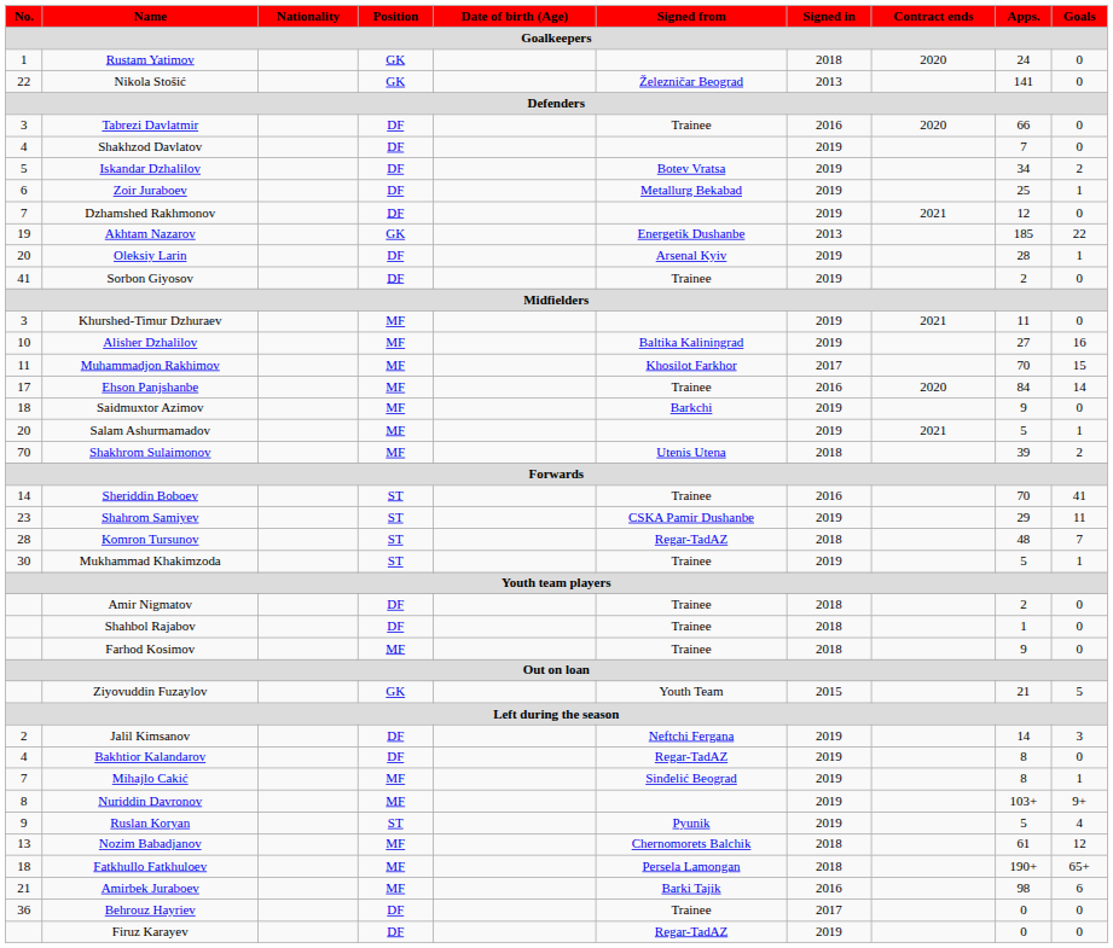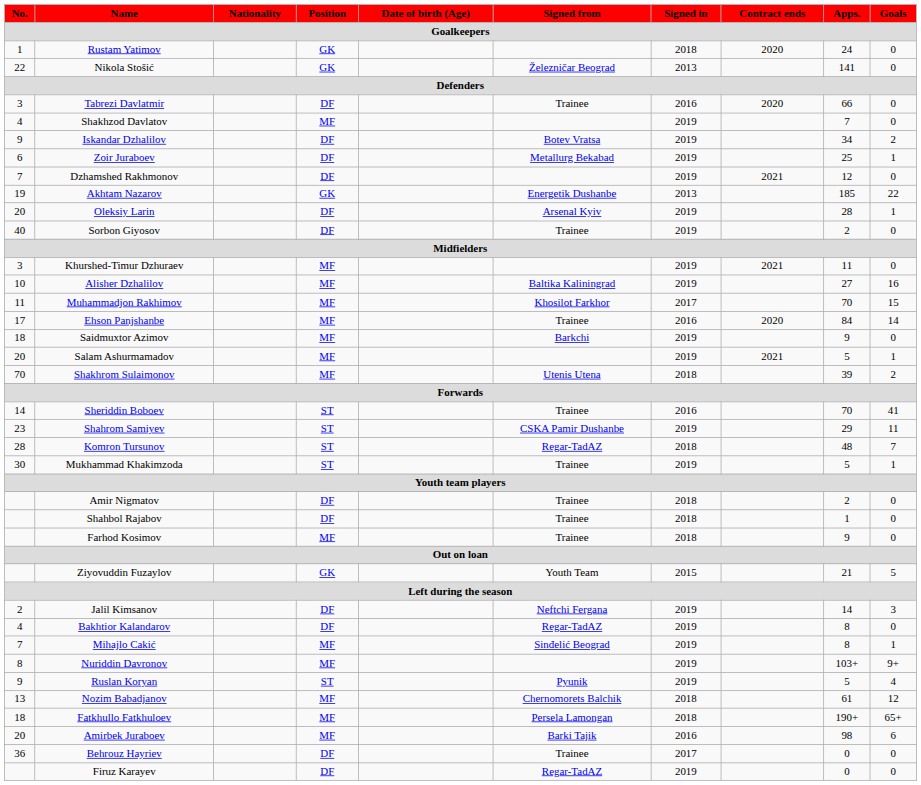 <table class="wikitable"  style="text-align:center; font-size:90%; width:95%;">
 <tr>
 <th style="background:#FF0000; color:#000000; text-align:center;">No.</th>
 <th style="background:#FF0000; color:#000000; text-align:center;">Name</th>
 <th style="background:#FF0000; color:#000000; text-align:center;">Nationality</th>
 <th style="background:#FF0000; color:#000000; text-align:center;">Position</th>
 <th style="background:#FF0000; color:#000000; text-align:center;">Date of birth (Age)</th>
 <th style="background:#FF0000; color:#000000; text-align:center;">Signed from</th>
 <th style="background:#FF0000; color:#000000; text-align:center;">Signed in</th>
 <th style="background:#FF0000; color:#000000; text-align:center;">Contract ends</th>
 <th style="background:#FF0000; color:#000000; text-align:center;">Apps.</th>
 <th style="background:#FF0000; color:#000000; text-align:center;">Goals</th>
 </tr>
 <tr>
 <th colspan="11"  style="background:#dcdcdc; text-align:center;">Goalkeepers</th>
 </tr>
 <tr>
 <td>1</td>
 <td><a href='#'>Rustam Yatimov</a></td>
 <td></td>
 <td><a href='#'>GK</a></td>
 <td></td>
 <td></td>
 <td>2018</td>
 <td>2020</td>
 <td>24</td>
 <td>0</td>
 </tr>
 <tr>
 <td>22</td>
 <td>Nikola Stošić</td>
 <td></td>
 <td><a href='#'>GK</a></td>
 <td></td>
 <td><a href='#'>Železničar Beograd</a></td>
 <td>2013</td>
 <td></td>
 <td>141</td>
 <td>0</td>
 </tr>
 <tr>
 <th colspan="11"  style="background:#dcdcdc; text-align:center;">Defenders</th>
 </tr>
 <tr>
 <td>3</td>
 <td><a href='#'>Tabrezi Davlatmir</a></td>
 <td></td>
 <td><a href='#'>DF</a></td>
 <td></td>
 <td>Trainee</td>
 <td>2016</td>
 <td>2020</td>
 <td>66</td>
 <td>0</td>
 </tr>
 <tr>
 <td>4</td>
 <td>Shakhzod Davlatov</td>
 <td></td>
-<td><a href='#'>DF</a></td>
+<td><a href='#'>MF</a></td>
 <td></td>
 <td></td>
 <td>2019</td>
 <td></td>
 <td>7</td>
 <td>0</td>
 </tr>
 <tr>
-<td>5</td>
+<td>9</td>
 <td><a href='#'>Iskandar Dzhalilov</a></td>
 <td></td>
 <td><a href='#'>DF</a></td>
 <td></td>
 <td><a href='#'>Botev Vratsa</a></td>
 <td>2019</td>
 <td></td>
 <td>34</td>
 <td>2</td>
 </tr>
 <tr>
 <td>6</td>
 <td><a href='#'>Zoir Juraboev</a></td>
 <td></td>
 <td><a href='#'>DF</a></td>
 <td></td>
 <td><a href='#'>Metallurg Bekabad</a></td>
 <td>2019</td>
 <td></td>
 <td>25</td>
 <td>1</td>
 </tr>
 <tr>
 <td>7</td>
 <td>Dzhamshed Rakhmonov</td>
 <td></td>
 <td><a href='#'>DF</a></td>
 <td></td>
 <td></td>
 <td>2019</td>
 <td>2021</td>
 <td>12</td>
 <td>0</td>
 </tr>
 <tr>
 <td>19</td>
 <td><a href='#'>Akhtam Nazarov</a></td>
 <td></td>
 <td><a href='#'>GK</a></td>
 <td></td>
 <td><a href='#'>Energetik Dushanbe</a></td>
 <td>2013</td>
 <td></td>
 <td>185</td>
 <td>22</td>
 </tr>
 <tr>
 <td>20</td>
 <td><a href='#'>Oleksiy Larin</a></td>
 <td></td>
 <td><a href='#'>DF</a></td>
 <td></td>
 <td><a href='#'>Arsenal Kyiv</a></td>
 <td>2019</td>
 <td></td>
 <td>28</td>
 <td>1</td>
 </tr>
 <tr>
-<td>41</td>
+<td>40</td>
 <td>Sorbon Giyosov</td>
 <td></td>
 <td><a href='#'>DF</a></td>
 <td></td>
 <td>Trainee</td>
 <td>2019</td>
 <td></td>
 <td>2</td>
 <td>0</td>
 </tr>
 <tr>
 <th colspan="11"  style="background:#dcdcdc; text-align:center;">Midfielders</th>
 </tr>
 <tr>
 <td>3</td>
 <td>Khurshed-Timur Dzhuraev</td>
 <td></td>
 <td><a href='#'>MF</a></td>
 <td></td>
 <td></td>
 <td>2019</td>
 <td>2021</td>
 <td>11</td>
 <td>0</td>
 </tr>
 <tr>
 <td>10</td>
 <td><a href='#'>Alisher Dzhalilov</a></td>
 <td></td>
 <td><a href='#'>MF</a></td>
 <td></td>
 <td><a href='#'>Baltika Kaliningrad</a></td>
 <td>2019</td>
 <td></td>
 <td>27</td>
 <td>16</td>
 </tr>
 <tr>
 <td>11</td>
 <td><a href='#'>Muhammadjon Rakhimov</a></td>
 <td></td>
 <td><a href='#'>MF</a></td>
 <td></td>
 <td><a href='#'>Khosilot Farkhor</a></td>
 <td>2017</td>
 <td></td>
 <td>70</td>
 <td>15</td>
 </tr>
 <tr>
 <td>17</td>
 <td><a href='#'>Ehson Panjshanbe</a></td>
 <td></td>
 <td><a href='#'>MF</a></td>
 <td></td>
 <td>Trainee</td>
 <td>2016</td>
 <td>2020</td>
 <td>84</td>
 <td>14</td>
 </tr>
 <tr>
 <td>18</td>
 <td>Saidmuxtor Azimov</td>
 <td></td>
 <td><a href='#'>MF</a></td>
 <td></td>
 <td><a href='#'>Barkchi</a></td>
 <td>2019</td>
 <td></td>
 <td>9</td>
 <td>0</td>
 </tr>
 <tr>
 <td>20</td>
 <td>Salam Ashurmamadov</td>
 <td></td>
 <td><a href='#'>MF</a></td>
 <td></td>
 <td></td>
 <td>2019</td>
 <td>2021</td>
 <td>5</td>
 <td>1</td>
 </tr>
 <tr>
 <td>70</td>
 <td><a href='#'>Shakhrom Sulaimonov</a></td>
 <td></td>
 <td><a href='#'>MF</a></td>
 <td></td>
 <td><a href='#'>Utenis Utena</a></td>
 <td>2018</td>
 <td></td>
 <td>39</td>
 <td>2</td>
 </tr>
 <tr>
 <th colspan="11"  style="background:#dcdcdc; text-align:center;">Forwards</th>
 </tr>
 <tr>
 <td>14</td>
 <td><a href='#'>Sheriddin Boboev</a></td>
 <td></td>
 <td><a href='#'>ST</a></td>
 <td></td>
 <td>Trainee</td>
 <td>2016</td>
 <td></td>
 <td>70</td>
 <td>41</td>
 </tr>
 <tr>
 <td>23</td>
 <td><a href='#'>Shahrom Samiyev</a></td>
 <td></td>
 <td><a href='#'>ST</a></td>
 <td></td>
 <td><a href='#'>CSKA Pamir Dushanbe</a></td>
 <td>2019</td>
 <td></td>
 <td>29</td>
 <td>11</td>
 </tr>
 <tr>
 <td>28</td>
 <td><a href='#'>Komron Tursunov</a></td>
 <td></td>
 <td><a href='#'>ST</a></td>
 <td></td>
 <td><a href='#'>Regar-TadAZ</a></td>
 <td>2018</td>
 <td></td>
 <td>48</td>
 <td>7</td>
 </tr>
 <tr>
 <td>30</td>
 <td>Mukhammad Khakimzoda</td>
 <td></td>
 <td><a href='#'>ST</a></td>
 <td></td>
 <td>Trainee</td>
 <td>2019</td>
 <td></td>
 <td>5</td>
 <td>1</td>
 </tr>
 <tr>
 <th colspan="11"  style="background:#dcdcdc; text-align:center;">Youth team players</th>
 </tr>
 <tr>
 <td></td>
 <td>Amir Nigmatov</td>
 <td></td>
 <td><a href='#'>DF</a></td>
 <td></td>
 <td>Trainee</td>
 <td>2018</td>
 <td></td>
 <td>2</td>
 <td>0</td>
 </tr>
 <tr>
 <td></td>
 <td>Shahbol Rajabov</td>
 <td></td>
 <td><a href='#'>DF</a></td>
 <td></td>
 <td>Trainee</td>
 <td>2018</td>
 <td></td>
 <td>1</td>
 <td>0</td>
 </tr>
 <tr>
 <td></td>
 <td>Farhod Kosimov</td>
 <td></td>
 <td><a href='#'>MF</a></td>
 <td></td>
 <td>Trainee</td>
 <td>2018</td>
 <td></td>
 <td>9</td>
 <td>0</td>
 </tr>
 <tr>
 <th colspan="11"  style="background:#dcdcdc; text-align:center;">Out on loan</th>
 </tr>
 <tr>
 <td></td>
 <td>Ziyovuddin Fuzaylov</td>
 <td></td>
 <td><a href='#'>GK</a></td>
 <td></td>
 <td>Youth Team</td>
 <td>2015</td>
 <td></td>
 <td>21</td>
 <td>5</td>
 </tr>
 <tr>
 <th colspan="11"  style="background:#dcdcdc; text-align:center;">Left during the season</th>
 </tr>
 <tr>
 <td>2</td>
 <td>Jalil Kimsanov</td>
 <td></td>
 <td><a href='#'>DF</a></td>
 <td></td>
 <td><a href='#'>Neftchi Fergana</a></td>
 <td>2019</td>
 <td></td>
 <td>14</td>
 <td>3</td>
 </tr>
 <tr>
 <td>4</td>
 <td><a href='#'>Bakhtior Kalandarov</a></td>
 <td></td>
 <td><a href='#'>DF</a></td>
 <td></td>
 <td><a href='#'>Regar-TadAZ</a></td>
 <td>2019</td>
 <td></td>
 <td>8</td>
 <td>0</td>
 </tr>
 <tr>
 <td>7</td>
 <td><a href='#'>Mihajlo Cakić</a></td>
 <td></td>
 <td><a href='#'>MF</a></td>
 <td></td>
 <td><a href='#'>Sinđelić Beograd</a></td>
 <td>2019</td>
 <td></td>
 <td>8</td>
 <td>1</td>
 </tr>
 <tr>
 <td>8</td>
 <td><a href='#'>Nuriddin Davronov</a></td>
 <td></td>
 <td><a href='#'>MF</a></td>
 <td></td>
 <td></td>
 <td>2019</td>
 <td></td>
 <td>103+</td>
 <td>9+</td>
 </tr>
 <tr>
 <td>9</td>
 <td><a href='#'>Ruslan Koryan</a></td>
 <td></td>
 <td><a href='#'>ST</a></td>
 <td></td>
 <td><a href='#'>Pyunik</a></td>
 <td>2019</td>
 <td></td>
 <td>5</td>
 <td>4</td>
 </tr>
 <tr>
 <td>13</td>
 <td><a href='#'>Nozim Babadjanov</a></td>
 <td></td>
 <td><a href='#'>MF</a></td>
 <td></td>
 <td><a href='#'>Chernomorets Balchik</a></td>
 <td>2018</td>
 <td></td>
 <td>61</td>
 <td>12</td>
 </tr>
 <tr>
 <td>18</td>
 <td><a href='#'>Fatkhullo Fatkhuloev</a></td>
 <td></td>
 <td><a href='#'>MF</a></td>
 <td></td>
 <td><a href='#'>Persela Lamongan</a></td>
 <td>2018</td>
 <td></td>
 <td>190+</td>
 <td>65+</td>
 </tr>
 <tr>
-<td>21</td>
+<td>20</td>
 <td><a href='#'>Amirbek Juraboev</a></td>
 <td></td>
 <td><a href='#'>MF</a></td>
 <td></td>
 <td><a href='#'>Barki Tajik</a></td>
 <td>2016</td>
 <td></td>
 <td>98</td>
 <td>6</td>
 </tr>
 <tr>
 <td>36</td>
 <td><a href='#'>Behrouz Hayriev</a></td>
 <td></td>
 <td><a href='#'>DF</a></td>
 <td></td>
 <td>Trainee</td>
 <td>2017</td>
 <td></td>
 <td>0</td>
 <td>0</td>
 </tr>
 <tr>
 <td></td>
 <td>Firuz Karayev</td>
 <td></td>
 <td><a href='#'>DF</a></td>
 <td></td>
 <td><a href='#'>Regar-TadAZ</a></td>
 <td>2019</td>
 <td></td>
 <td>0</td>
 <td>0</td>
 </tr>
 </table>
